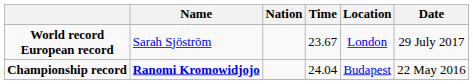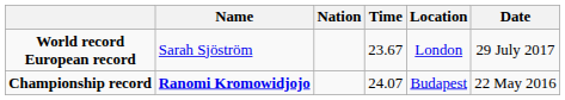 <table class=wikitable style=text-align:center>
 <tr>
 <th></th>
 <th>Name</th>
 <th>Nation</th>
 <th>Time</th>
 <th>Location</th>
 <th>Date</th>
 </tr>
 <tr>
 <td><strong>World record<br>European record</strong></td>
 <td align=left><a href='#'>Sarah Sjöström</a></td>
 <td align=left></td>
 <td align=left>23.67</td>
 <td><a href='#'>London</a></td>
 <td>29 July 2017</td>
 </tr>
 <tr>
 <td><strong>Championship record</strong></td>
 <td align=left><strong><a href='#'>Ranomi Kromowidjojo</a></strong></td>
 <td align=left></td>
-<td align=left>24.04</td>
+<td align=left>24.07</td>
 <td><a href='#'>Budapest</a></td>
 <td>22 May 2016</td>
 </tr>
 </table>
